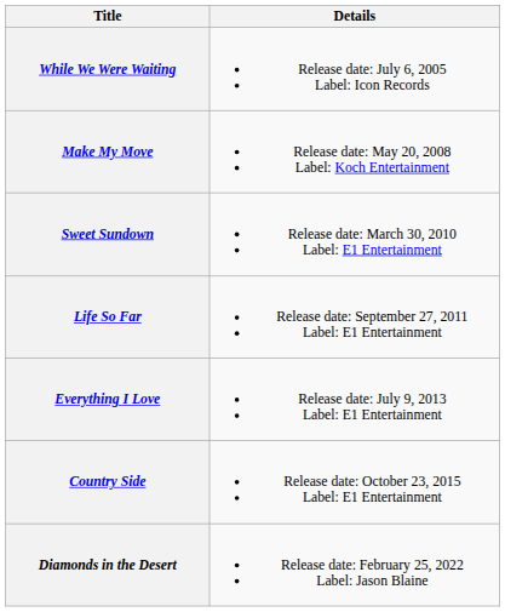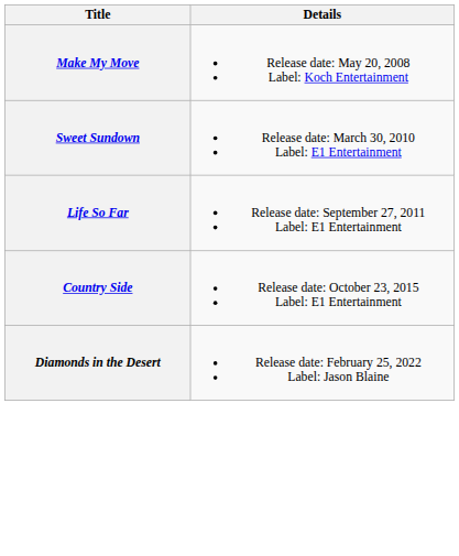 <table class="wikitable plainrowheaders" style="text-align:center;">
 <tr>
 <th style="width:14em;">Title</th>
 <th style="width:20em;">Details</th>
-</tr>
-<tr>
-<th scope="row"><em><a href='#'>While We Were Waiting</a></em></th>
-<td><br><ul><li>Release date: July 6, 2005</li><li>Label: Icon Records</li></ul></td>
 </tr>
 <tr>
 <th scope="row"><em><a href='#'>Make My Move</a></em></th>
 <td><br><ul><li>Release date: May 20, 2008</li><li>Label: <a href='#'>Koch Entertainment</a></li></ul></td>
 </tr>
 <tr>
 <th scope="row"><em><a href='#'>Sweet Sundown</a></em></th>
 <td><br><ul><li>Release date: March 30, 2010</li><li>Label: <a href='#'>E1 Entertainment</a></li></ul></td>
 </tr>
 <tr>
 <th scope="row"><em><a href='#'>Life So Far</a></em></th>
 <td><br><ul><li>Release date: September 27, 2011</li><li>Label: E1 Entertainment</li></ul></td>
 </tr>
 <tr>
-<th scope="row"><em><a href='#'>Everything I Love</a></em></th>
-<td><br><ul><li>Release date: July 9, 2013</li><li>Label: E1 Entertainment</li></ul></td>
-</tr>
-<tr>
 <th scope="row"><em><a href='#'>Country Side</a></em></th>
 <td><br><ul><li>Release date: October 23, 2015</li><li>Label: E1 Entertainment</li></ul></td>
 </tr>
 <tr>
 <th scope="row"><em>Diamonds in the Desert</em></th>
 <td><br><ul><li>Release date: February 25, 2022</li><li>Label: Jason Blaine</li></ul></td>
 </tr>
 </table>
